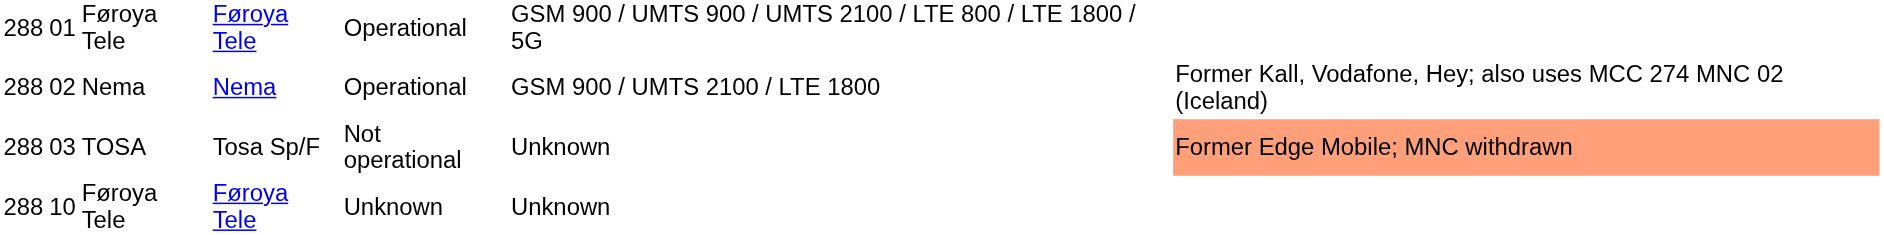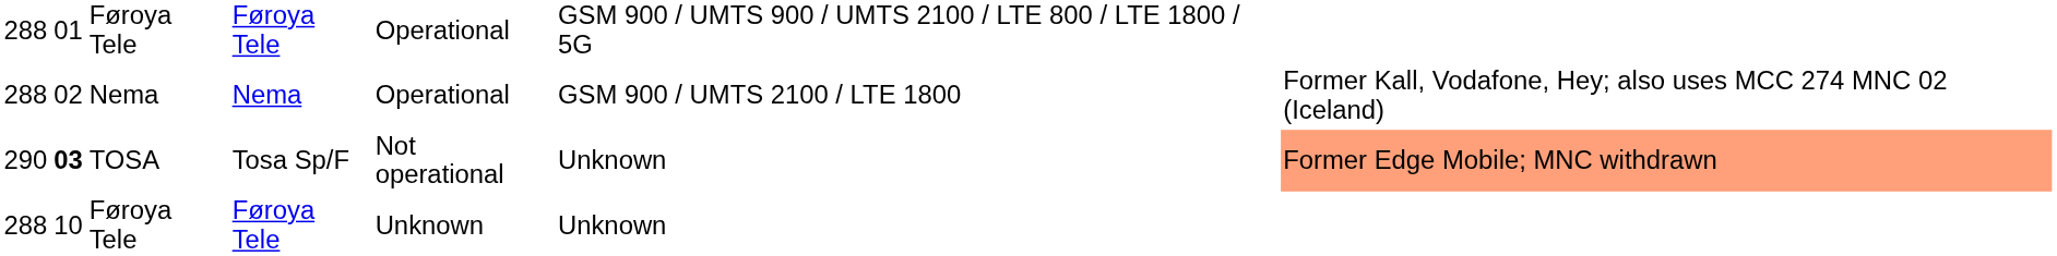 <table>
 <tr>
 <td>288</td>
 <td>01</td>
 <td>Føroya Tele</td>
 <td><a href='#'>Føroya Tele</a></td>
 <td>Operational</td>
 <td>GSM 900 / UMTS 900 / UMTS 2100 / LTE 800 / LTE 1800 / 5G</td>
 <td></td>
 </tr>
 <tr>
 <td>288</td>
 <td>02</td>
 <td>Nema</td>
 <td><a href='#'>Nema</a></td>
 <td>Operational</td>
 <td>GSM 900 / UMTS 2100 / LTE 1800</td>
 <td>Former Kall, Vodafone, Hey; also uses MCC 274 MNC 02 (Iceland)</td>
 </tr>
 <tr>
-<td>288</td>
-<td>03</td>
+<td>290</td>
+<td><strong>03</strong></td>
 <td>TOSA</td>
 <td>Tosa Sp/F</td>
 <td>Not operational</td>
 <td>Unknown</td>
 <td style="background: lightsalmon;">Former Edge Mobile; MNC withdrawn</td>
 </tr>
 <tr>
 <td>288</td>
 <td>10</td>
 <td>Føroya Tele</td>
 <td><a href='#'>Føroya Tele</a></td>
 <td>Unknown</td>
 <td>Unknown</td>
 <td></td>
 </tr>
 </table>
